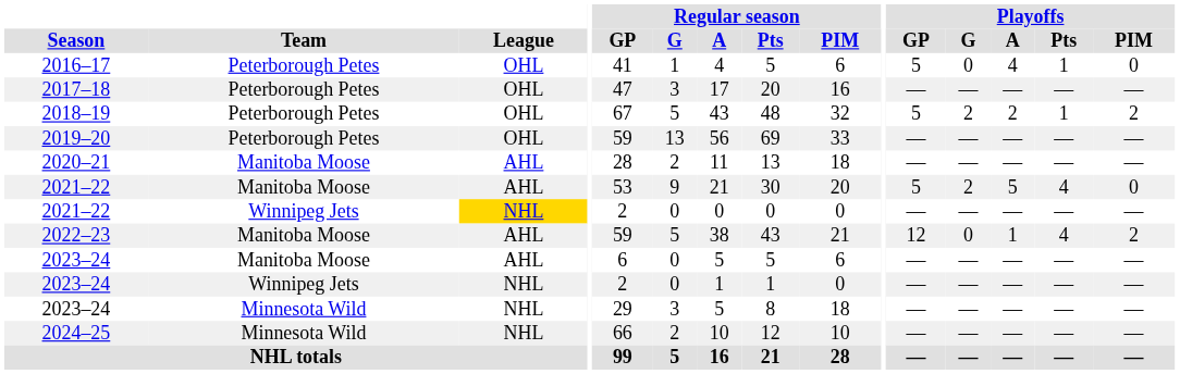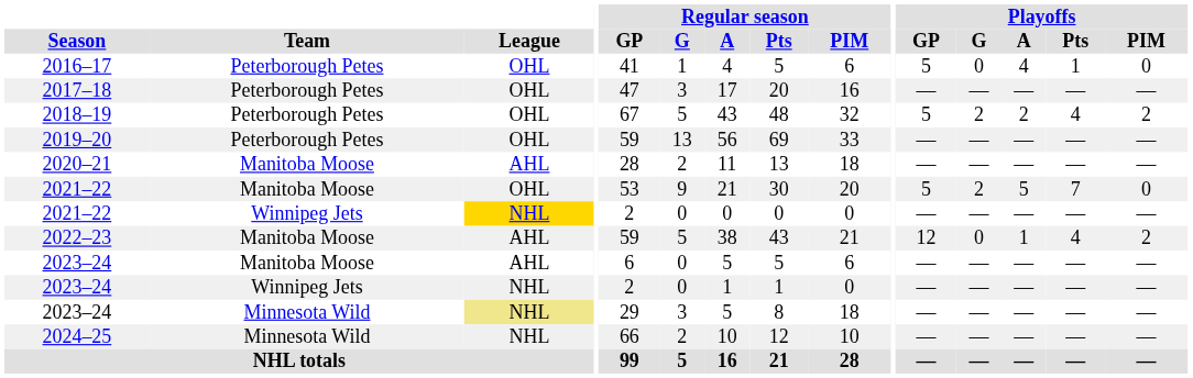 <table border="0" cellpadding="1" cellspacing="0" style="text-align:center; width:60em">
 <tr bgcolor="#e0e0e0">
 <th colspan="3" bgcolor="#ffffff"></th>
 <th rowspan="99" bgcolor="#ffffff"></th>
 <th colspan="5"><a href='#'>Regular season</a></th>
 <th rowspan="99" bgcolor="#ffffff"></th>
 <th colspan="5"><a href='#'>Playoffs</a></th>
 </tr>
 <tr bgcolor="#e0e0e0">
 <th><a href='#'>Season</a></th>
 <th>Team</th>
 <th>League</th>
 <th>GP</th>
 <th><a href='#'>G</a></th>
 <th><a href='#'>A</a></th>
 <th><a href='#'>Pts</a></th>
 <th><a href='#'>PIM</a></th>
 <th>GP</th>
 <th>G</th>
 <th>A</th>
 <th>Pts</th>
 <th>PIM</th>
 </tr>
 <tr>
 <td><a href='#'>2016–17</a></td>
 <td><a href='#'>Peterborough Petes</a></td>
 <td><a href='#'>OHL</a></td>
 <td>41</td>
 <td>1</td>
 <td>4</td>
 <td>5</td>
 <td>6</td>
 <td>5</td>
 <td>0</td>
 <td>4</td>
 <td>1</td>
 <td>0</td>
 </tr>
 <tr bgcolor="#f0f0f0">
 <td><a href='#'>2017–18</a></td>
 <td>Peterborough Petes</td>
 <td>OHL</td>
 <td>47</td>
 <td>3</td>
 <td>17</td>
 <td>20</td>
 <td>16</td>
 <td>—</td>
 <td>—</td>
 <td>—</td>
 <td>—</td>
 <td>—</td>
 </tr>
 <tr>
 <td><a href='#'>2018–19</a></td>
 <td>Peterborough Petes</td>
 <td>OHL</td>
 <td>67</td>
 <td>5</td>
 <td>43</td>
 <td>48</td>
 <td>32</td>
 <td>5</td>
 <td>2</td>
 <td>2</td>
-<td>1</td>
+<td>4</td>
 <td>2</td>
 </tr>
 <tr bgcolor="#f0f0f0">
 <td><a href='#'>2019–20</a></td>
 <td>Peterborough Petes</td>
 <td>OHL</td>
 <td>59</td>
 <td>13</td>
 <td>56</td>
 <td>69</td>
 <td>33</td>
 <td>—</td>
 <td>—</td>
 <td>—</td>
 <td>—</td>
 <td>—</td>
 </tr>
 <tr>
 <td><a href='#'>2020–21</a></td>
 <td><a href='#'>Manitoba Moose</a></td>
 <td><a href='#'>AHL</a></td>
 <td>28</td>
 <td>2</td>
 <td>11</td>
 <td>13</td>
 <td>18</td>
 <td>—</td>
 <td>—</td>
 <td>—</td>
 <td>—</td>
 <td>—</td>
 </tr>
 <tr bgcolor="#f0f0f0">
 <td><a href='#'>2021–22</a></td>
 <td>Manitoba Moose</td>
-<td>AHL</td>
+<td>OHL</td>
 <td>53</td>
 <td>9</td>
 <td>21</td>
 <td>30</td>
 <td>20</td>
 <td>5</td>
 <td>2</td>
 <td>5</td>
-<td>4</td>
+<td>7</td>
 <td>0</td>
 </tr>
 <tr>
 <td><a href='#'>2021–22</a></td>
 <td><a href='#'>Winnipeg Jets</a></td>
 <td style="background: gold;"><a href='#'>NHL</a></td>
 <td>2</td>
 <td>0</td>
 <td>0</td>
 <td>0</td>
 <td>0</td>
 <td>—</td>
 <td>—</td>
 <td>—</td>
 <td>—</td>
 <td>—</td>
 </tr>
 <tr bgcolor="#f0f0f0">
 <td><a href='#'>2022–23</a></td>
 <td>Manitoba Moose</td>
 <td>AHL</td>
 <td>59</td>
 <td>5</td>
 <td>38</td>
 <td>43</td>
 <td>21</td>
 <td>12</td>
 <td>0</td>
 <td>1</td>
 <td>4</td>
 <td>2</td>
 </tr>
 <tr>
 <td><a href='#'>2023–24</a></td>
 <td>Manitoba Moose</td>
 <td>AHL</td>
 <td>6</td>
 <td>0</td>
 <td>5</td>
 <td>5</td>
 <td>6</td>
 <td>—</td>
 <td>—</td>
 <td>—</td>
 <td>—</td>
 <td>—</td>
 </tr>
 <tr bgcolor="#f0f0f0">
 <td><a href='#'>2023–24</a></td>
 <td>Winnipeg Jets</td>
 <td>NHL</td>
 <td>2</td>
 <td>0</td>
 <td>1</td>
 <td>1</td>
 <td>0</td>
 <td>—</td>
 <td>—</td>
 <td>—</td>
 <td>—</td>
 <td>—</td>
 </tr>
 <tr>
 <td>2023–24</td>
 <td><a href='#'>Minnesota Wild</a></td>
-<td>NHL</td>
+<td style="background: khaki;">NHL</td>
 <td>29</td>
 <td>3</td>
 <td>5</td>
 <td>8</td>
 <td>18</td>
 <td>—</td>
 <td>—</td>
 <td>—</td>
 <td>—</td>
 <td>—</td>
 </tr>
 <tr bgcolor="#f0f0f0">
 <td><a href='#'>2024–25</a></td>
 <td>Minnesota Wild</td>
 <td>NHL</td>
 <td>66</td>
 <td>2</td>
 <td>10</td>
 <td>12</td>
 <td>10</td>
 <td>—</td>
 <td>—</td>
 <td>—</td>
 <td>—</td>
 <td>—</td>
 </tr>
 <tr bgcolor="#e0e0e0">
 <th colspan="3">NHL totals</th>
 <th>99</th>
 <th>5</th>
 <th>16</th>
 <th>21</th>
 <th>28</th>
 <th>—</th>
 <th>—</th>
 <th>—</th>
 <th>—</th>
 <th>—</th>
 </tr>
 </table>
